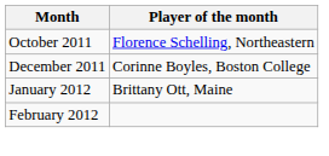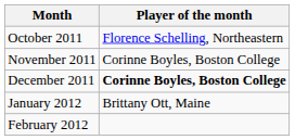 <table class="wikitable" border="1">
 <tr>
 <th>Month</th>
 <th>Player of the month</th>
 </tr>
 <tr>
 <td>October 2011</td>
 <td><a href='#'>Florence Schelling</a>, Northeastern</td>
 </tr>
 <tr>
+<td>November 2011</td>
+<td>Corinne Boyles, Boston College</td>
+</tr>
+<tr>
 <td>December 2011</td>
-<td>Corinne Boyles, Boston College</td>
+<td><strong>Corinne Boyles, Boston College</strong></td>
 </tr>
 <tr>
 <td>January 2012</td>
 <td>Brittany Ott, Maine</td>
 </tr>
 <tr>
 <td>February 2012</td>
 <td></td>
 </tr>
 </table>
